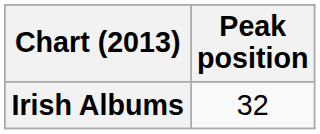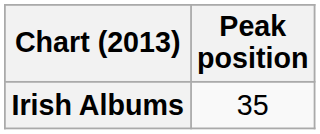 <table class="wikitable sortable plainrowheaders" style="text-align:center">
 <tr>
 <th scope="col">Chart (2013)</th>
 <th scope="col">Peak<br>position</th>
 </tr>
 <tr>
 <th scope="row">Irish Albums</th>
-<td>32</td>
+<td>35</td>
 </tr>
 </table>
